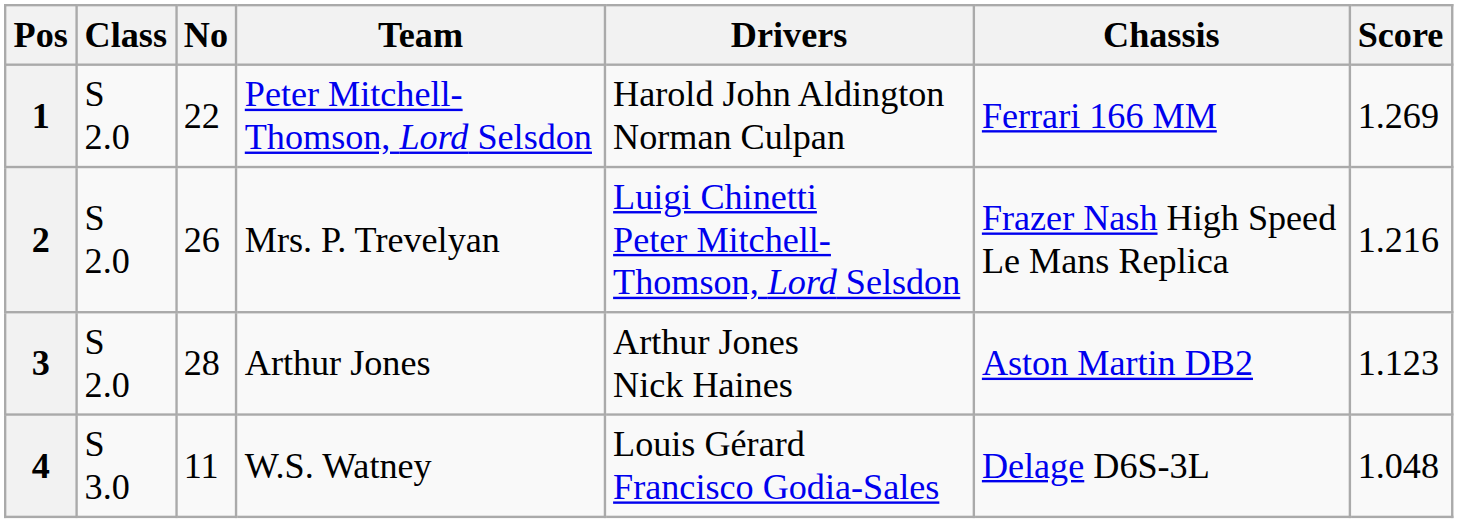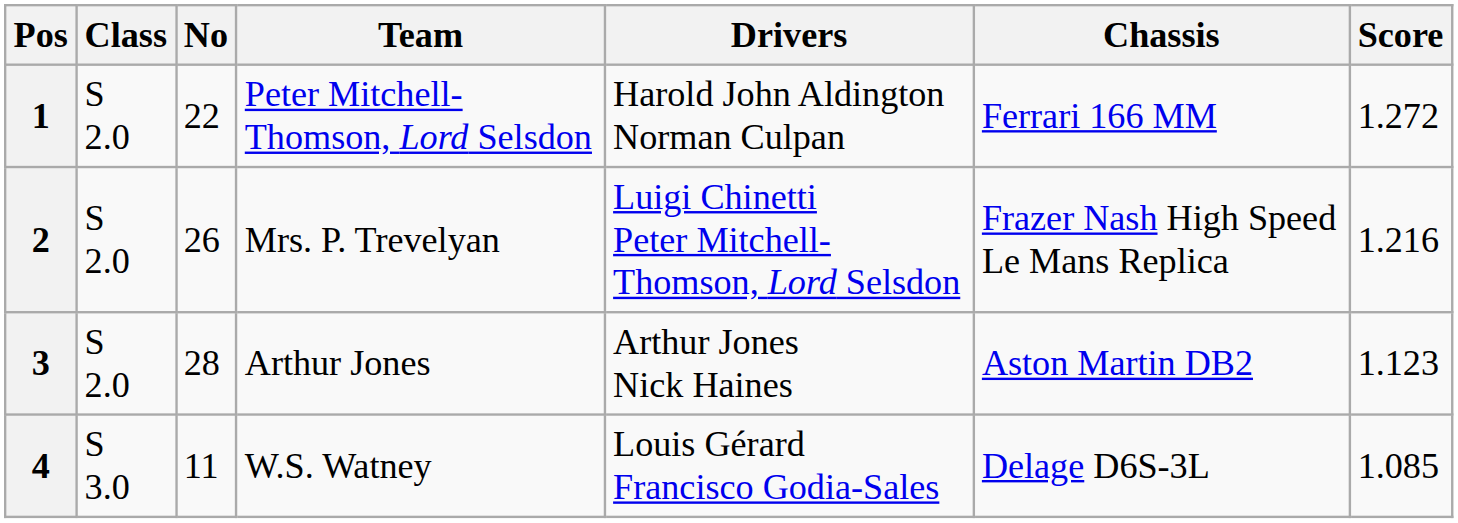 <table class="wikitable" style="font-size: 95%;">
 <tr>
 <th>Pos</th>
 <th>Class</th>
 <th>No</th>
 <th>Team</th>
 <th>Drivers</th>
 <th>Chassis</th>
 <th>Score</th>
 </tr>
 <tr>
 <th>1</th>
 <td>S<br>2.0</td>
 <td>22</td>
 <td> <a href='#'>Peter Mitchell-Thomson, <em>Lord</em> Selsdon</a></td>
 <td> Harold John Aldington<br> Norman Culpan</td>
 <td><a href='#'>Ferrari 166 MM</a></td>
-<td>1.269</td>
+<td>1.272</td>
 </tr>
 <tr>
 <th>2</th>
 <td>S<br>2.0</td>
 <td>26</td>
 <td> Mrs. P. Trevelyan</td>
 <td> <a href='#'>Luigi Chinetti</a><br> <a href='#'>Peter Mitchell-Thomson, <em>Lord</em> Selsdon</a></td>
 <td><a href='#'>Frazer Nash</a> High Speed Le Mans Replica</td>
 <td>1.216</td>
 </tr>
 <tr>
 <th>3</th>
 <td>S<br>2.0</td>
 <td>28</td>
 <td> Arthur Jones</td>
 <td> Arthur Jones<br> Nick Haines</td>
 <td><a href='#'>Aston Martin DB2</a></td>
 <td>1.123</td>
 </tr>
 <tr>
 <th>4</th>
 <td>S<br>3.0</td>
 <td>11</td>
 <td> W.S. Watney</td>
 <td> Louis Gérard<br> <a href='#'>Francisco Godia-Sales</a></td>
 <td><a href='#'>Delage</a> D6S-3L</td>
-<td>1.048</td>
+<td>1.085</td>
 </tr>
 </table>
